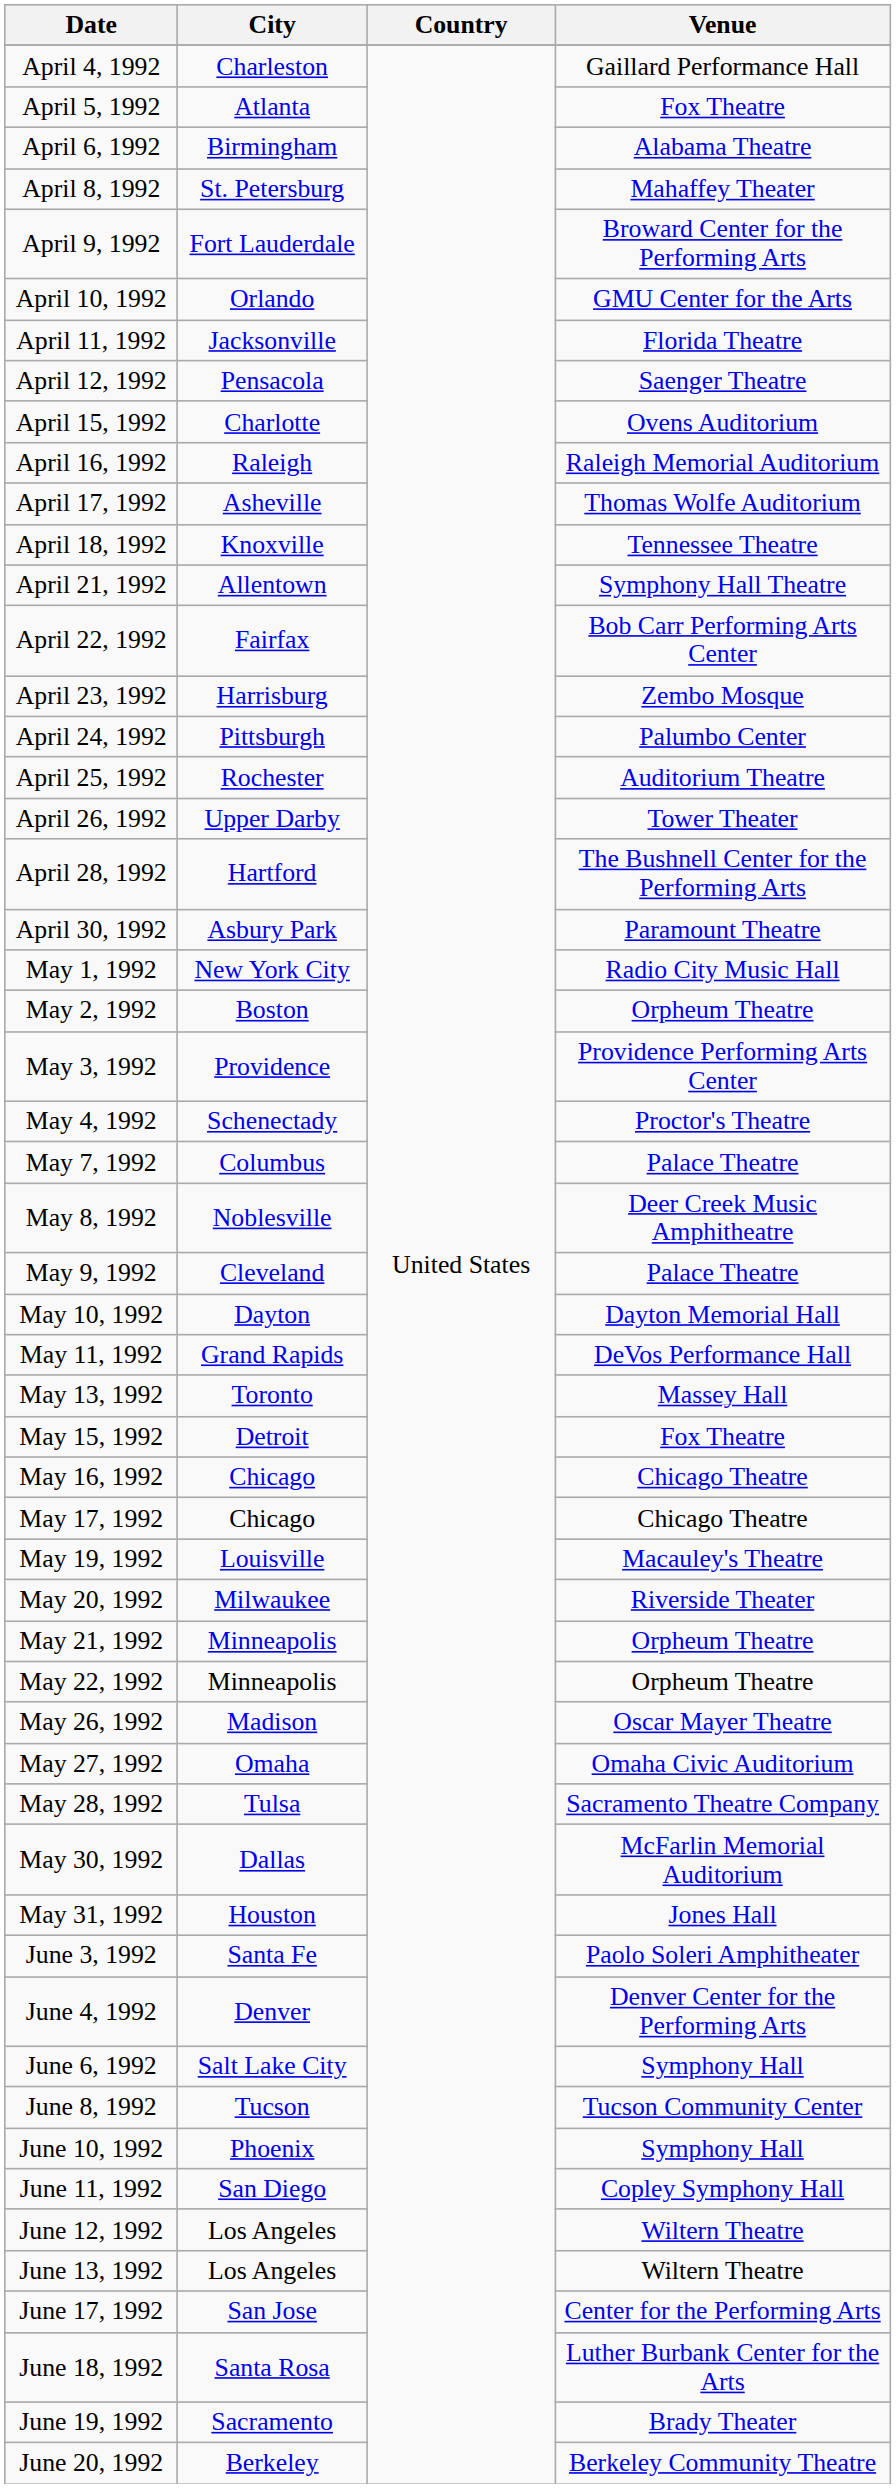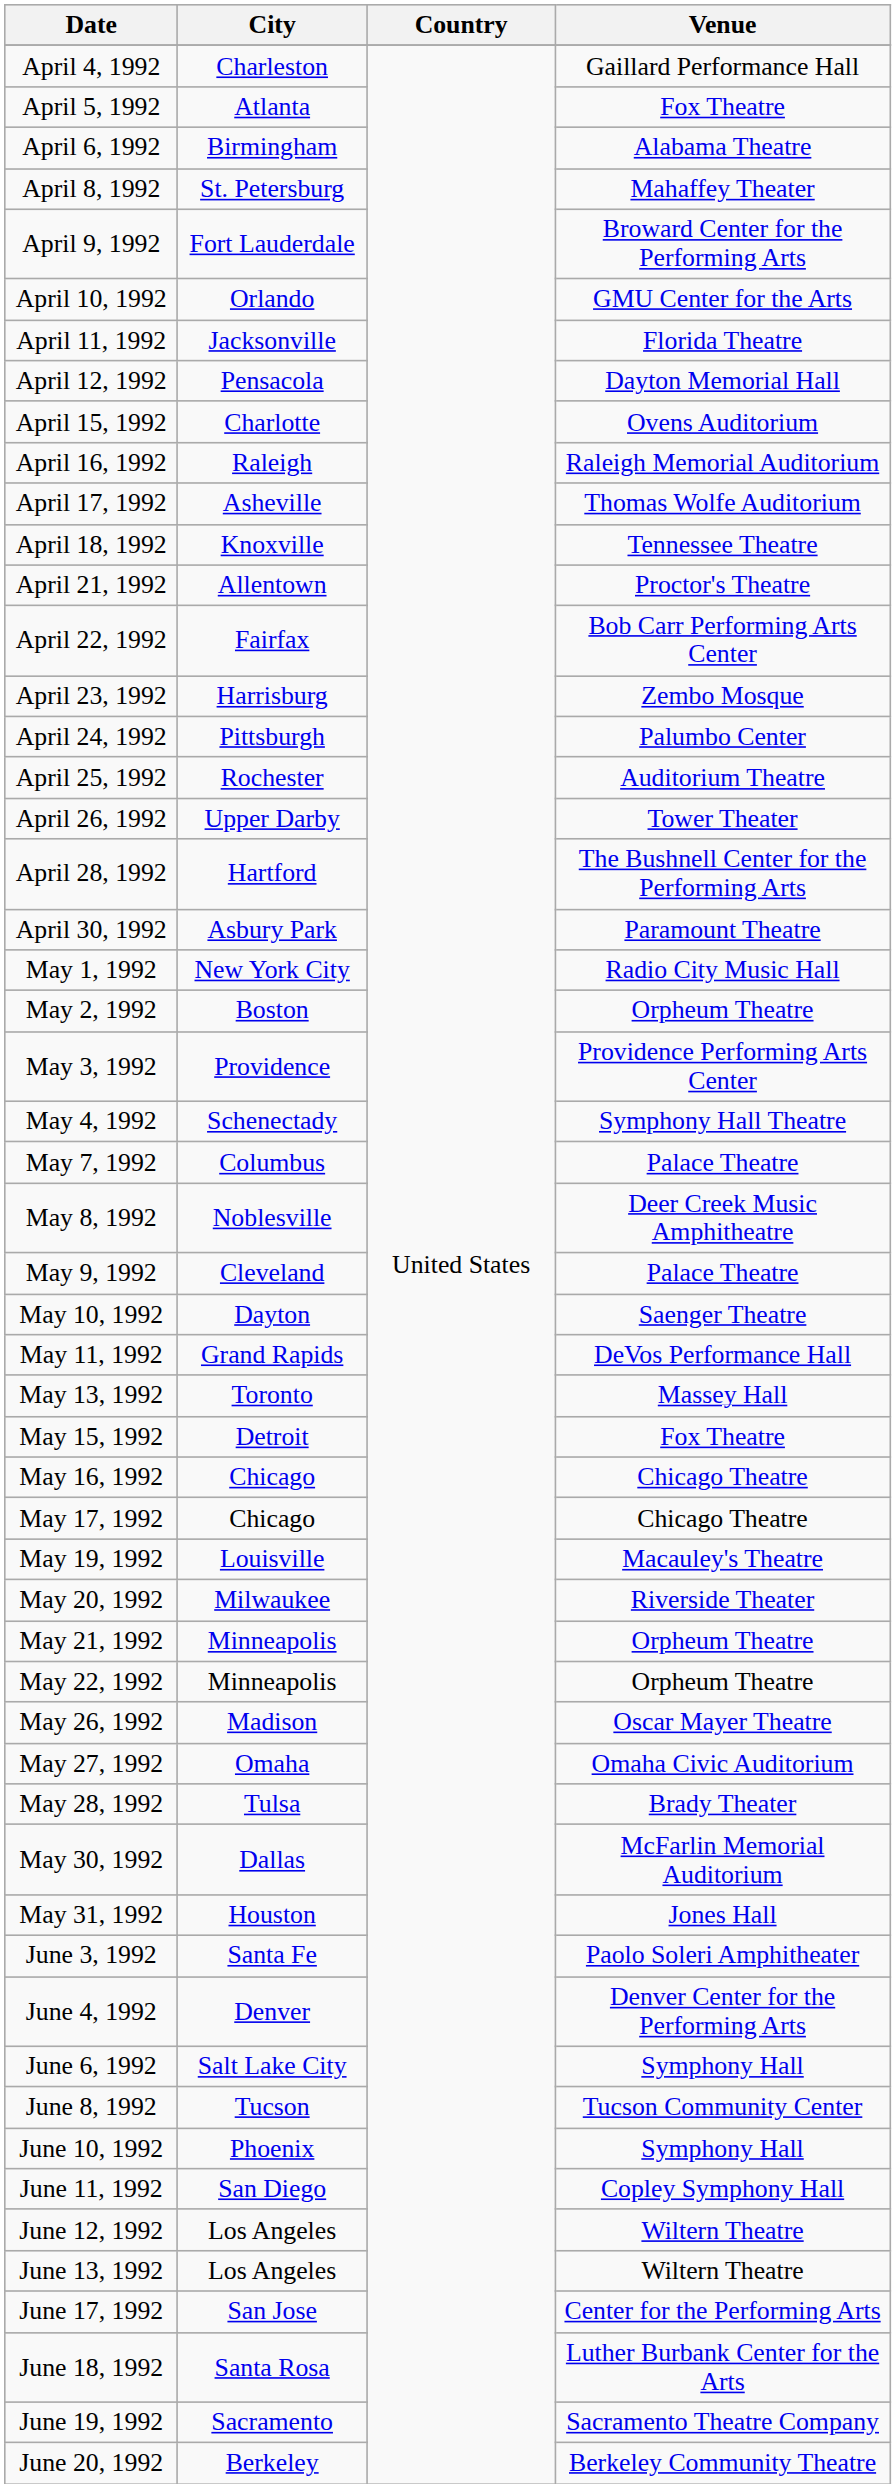 <table class="wikitable" style="text-align:center;">
 <tr>
 <th width="100">Date</th>
 <th width="110">City</th>
 <th width="110">Country</th>
 <th width="200">Venue</th>
 </tr>
 <tr bgcolor="#DDDDDD">
 </tr>
 <tr>
 <td>April 4, 1992</td>
 <td><a href='#'>Charleston</a></td>
 <td rowspan="54">United States</td>
 <td>Gaillard Performance Hall</td>
 </tr>
 <tr>
 <td>April 5, 1992</td>
 <td><a href='#'>Atlanta</a></td>
 <td><a href='#'>Fox Theatre</a></td>
 </tr>
 <tr>
 <td>April 6, 1992</td>
 <td><a href='#'>Birmingham</a></td>
 <td><a href='#'>Alabama Theatre</a></td>
 </tr>
 <tr>
 <td>April 8, 1992</td>
 <td><a href='#'>St. Petersburg</a></td>
 <td><a href='#'>Mahaffey Theater</a></td>
 </tr>
 <tr>
 <td>April 9, 1992</td>
 <td><a href='#'>Fort Lauderdale</a></td>
 <td><a href='#'>Broward Center for the Performing Arts</a></td>
 </tr>
 <tr>
 <td>April 10, 1992</td>
 <td><a href='#'>Orlando</a></td>
 <td><a href='#'>GMU Center for the Arts</a></td>
 </tr>
 <tr>
 <td>April 11, 1992</td>
 <td><a href='#'>Jacksonville</a></td>
 <td><a href='#'>Florida Theatre</a></td>
 </tr>
 <tr>
 <td>April 12, 1992</td>
 <td><a href='#'>Pensacola</a></td>
-<td><a href='#'>Saenger Theatre</a></td>
+<td><a href='#'>Dayton Memorial Hall</a></td>
 </tr>
 <tr>
 <td>April 15, 1992</td>
 <td><a href='#'>Charlotte</a></td>
 <td><a href='#'>Ovens Auditorium</a></td>
 </tr>
 <tr>
 <td>April 16, 1992</td>
 <td><a href='#'>Raleigh</a></td>
 <td><a href='#'>Raleigh Memorial Auditorium</a></td>
 </tr>
 <tr>
 <td>April 17, 1992</td>
 <td><a href='#'>Asheville</a></td>
 <td><a href='#'>Thomas Wolfe Auditorium</a></td>
 </tr>
 <tr>
 <td>April 18, 1992</td>
 <td><a href='#'>Knoxville</a></td>
 <td><a href='#'>Tennessee Theatre</a></td>
 </tr>
 <tr>
 <td>April 21, 1992</td>
 <td><a href='#'>Allentown</a></td>
-<td><a href='#'>Symphony Hall Theatre</a></td>
+<td><a href='#'>Proctor's Theatre</a></td>
 </tr>
 <tr>
 <td>April 22, 1992</td>
 <td><a href='#'>Fairfax</a></td>
 <td><a href='#'>Bob Carr Performing Arts Center</a></td>
 </tr>
 <tr>
 <td>April 23, 1992</td>
 <td><a href='#'>Harrisburg</a></td>
 <td><a href='#'>Zembo Mosque</a></td>
 </tr>
 <tr>
 <td>April 24, 1992</td>
 <td><a href='#'>Pittsburgh</a></td>
 <td><a href='#'>Palumbo Center</a></td>
 </tr>
 <tr>
 <td>April 25, 1992</td>
 <td><a href='#'>Rochester</a></td>
 <td><a href='#'>Auditorium Theatre</a></td>
 </tr>
 <tr>
 <td>April 26, 1992</td>
 <td><a href='#'>Upper Darby</a></td>
 <td><a href='#'>Tower Theater</a></td>
 </tr>
 <tr>
 <td>April 28, 1992</td>
 <td><a href='#'>Hartford</a></td>
 <td><a href='#'>The Bushnell Center for the Performing Arts</a></td>
 </tr>
 <tr>
 <td>April 30, 1992</td>
 <td><a href='#'>Asbury Park</a></td>
 <td><a href='#'>Paramount Theatre</a></td>
 </tr>
 <tr>
 <td>May 1, 1992</td>
 <td><a href='#'>New York City</a></td>
 <td><a href='#'>Radio City Music Hall</a></td>
 </tr>
 <tr>
 <td>May 2, 1992</td>
 <td><a href='#'>Boston</a></td>
 <td><a href='#'>Orpheum Theatre</a></td>
 </tr>
 <tr>
 <td>May 3, 1992</td>
 <td><a href='#'>Providence</a></td>
 <td><a href='#'>Providence Performing Arts Center</a></td>
 </tr>
 <tr>
 <td>May 4, 1992</td>
 <td><a href='#'>Schenectady</a></td>
-<td><a href='#'>Proctor's Theatre</a></td>
+<td><a href='#'>Symphony Hall Theatre</a></td>
 </tr>
 <tr>
 <td>May 7, 1992</td>
 <td><a href='#'>Columbus</a></td>
 <td><a href='#'>Palace Theatre</a></td>
 </tr>
 <tr>
 <td>May 8, 1992</td>
 <td><a href='#'>Noblesville</a></td>
 <td><a href='#'>Deer Creek Music Amphitheatre</a></td>
 </tr>
 <tr>
 <td>May 9, 1992</td>
 <td><a href='#'>Cleveland</a></td>
 <td><a href='#'>Palace Theatre</a></td>
 </tr>
 <tr>
 <td>May 10, 1992</td>
 <td><a href='#'>Dayton</a></td>
-<td><a href='#'>Dayton Memorial Hall</a></td>
+<td><a href='#'>Saenger Theatre</a></td>
 </tr>
 <tr>
 <td>May 11, 1992</td>
 <td><a href='#'>Grand Rapids</a></td>
 <td><a href='#'>DeVos Performance Hall</a></td>
 </tr>
 <tr>
 <td>May 13, 1992</td>
 <td><a href='#'>Toronto</a></td>
 <td><a href='#'>Massey Hall</a></td>
 </tr>
 <tr>
 <td>May 15, 1992</td>
 <td><a href='#'>Detroit</a></td>
 <td><a href='#'>Fox Theatre</a></td>
 </tr>
 <tr>
 <td>May 16, 1992</td>
 <td><a href='#'>Chicago</a></td>
 <td><a href='#'>Chicago Theatre</a></td>
 </tr>
 <tr>
 <td>May 17, 1992</td>
 <td>Chicago</td>
 <td>Chicago Theatre</td>
 </tr>
 <tr>
 <td>May 19, 1992</td>
 <td><a href='#'>Louisville</a></td>
 <td><a href='#'>Macauley's Theatre</a></td>
 </tr>
 <tr>
 <td>May 20, 1992</td>
 <td><a href='#'>Milwaukee</a></td>
 <td><a href='#'>Riverside Theater</a></td>
 </tr>
 <tr>
 <td>May 21, 1992</td>
 <td><a href='#'>Minneapolis</a></td>
 <td><a href='#'>Orpheum Theatre</a></td>
 </tr>
 <tr>
 <td>May 22, 1992</td>
 <td>Minneapolis</td>
 <td>Orpheum Theatre</td>
 </tr>
 <tr>
 <td>May 26, 1992</td>
 <td><a href='#'>Madison</a></td>
 <td><a href='#'>Oscar Mayer Theatre</a></td>
 </tr>
 <tr>
 <td>May 27, 1992</td>
 <td><a href='#'>Omaha</a></td>
 <td><a href='#'>Omaha Civic Auditorium</a></td>
 </tr>
 <tr>
 <td>May 28, 1992</td>
 <td><a href='#'>Tulsa</a></td>
-<td><a href='#'>Sacramento Theatre Company</a></td>
+<td><a href='#'>Brady Theater</a></td>
 </tr>
 <tr>
 <td>May 30, 1992</td>
 <td><a href='#'>Dallas</a></td>
 <td><a href='#'>McFarlin Memorial Auditorium</a></td>
 </tr>
 <tr>
 <td>May 31, 1992</td>
 <td><a href='#'>Houston</a></td>
 <td><a href='#'>Jones Hall</a></td>
 </tr>
 <tr>
 <td>June 3, 1992</td>
 <td><a href='#'>Santa Fe</a></td>
 <td><a href='#'>Paolo Soleri Amphitheater</a></td>
 </tr>
 <tr>
 <td>June 4, 1992</td>
 <td><a href='#'>Denver</a></td>
 <td><a href='#'>Denver Center for the Performing Arts</a></td>
 </tr>
 <tr>
 <td>June 6, 1992</td>
 <td><a href='#'>Salt Lake City</a></td>
 <td><a href='#'>Symphony Hall</a></td>
 </tr>
 <tr>
 <td>June 8, 1992</td>
 <td><a href='#'>Tucson</a></td>
 <td><a href='#'>Tucson Community Center</a></td>
 </tr>
 <tr>
 <td>June 10, 1992</td>
 <td><a href='#'>Phoenix</a></td>
 <td><a href='#'>Symphony Hall</a></td>
 </tr>
 <tr>
 <td>June 11, 1992</td>
 <td><a href='#'>San Diego</a></td>
 <td><a href='#'>Copley Symphony Hall</a></td>
 </tr>
 <tr>
 <td>June 12, 1992</td>
 <td>Los Angeles</td>
 <td><a href='#'>Wiltern Theatre</a></td>
 </tr>
 <tr>
 <td>June 13, 1992</td>
 <td>Los Angeles</td>
 <td>Wiltern Theatre</td>
 </tr>
 <tr>
 <td>June 17, 1992</td>
 <td><a href='#'>San Jose</a></td>
 <td><a href='#'>Center for the Performing Arts</a></td>
 </tr>
 <tr>
 <td>June 18, 1992</td>
 <td><a href='#'>Santa Rosa</a></td>
 <td><a href='#'>Luther Burbank Center for the Arts</a></td>
 </tr>
 <tr>
 <td>June 19, 1992</td>
 <td><a href='#'>Sacramento</a></td>
-<td><a href='#'>Brady Theater</a></td>
+<td><a href='#'>Sacramento Theatre Company</a></td>
 </tr>
 <tr>
 <td>June 20, 1992</td>
 <td><a href='#'>Berkeley</a></td>
 <td><a href='#'>Berkeley Community Theatre</a></td>
 </tr>
 </table>
